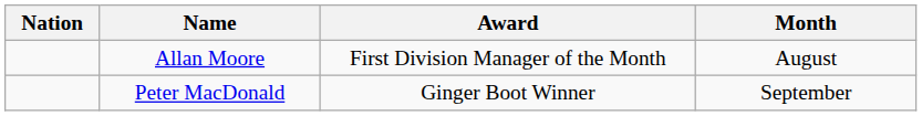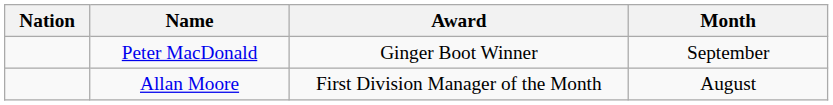 <table class="wikitable" style="font-size: 95%; text-align: center;">
 <tr>
 <th width=60>Nation</th>
 <th width=150>Name</th>
 <th width=260>Award</th>
 <th width=150>Month</th>
 </tr>
 <tr>
 <td></td>
+<td><a href='#'>Peter MacDonald</a></td>
+<td>Ginger Boot Winner</td>
+<td>September</td>
+</tr>
+<tr>
+<td></td>
 <td><a href='#'>Allan Moore</a></td>
 <td>First Division Manager of the Month</td>
 <td>August</td>
 </tr>
-<tr>
-<td></td>
-<td><a href='#'>Peter MacDonald</a></td>
-<td>Ginger Boot Winner</td>
-<td>September</td>
-</tr>
 </table>
